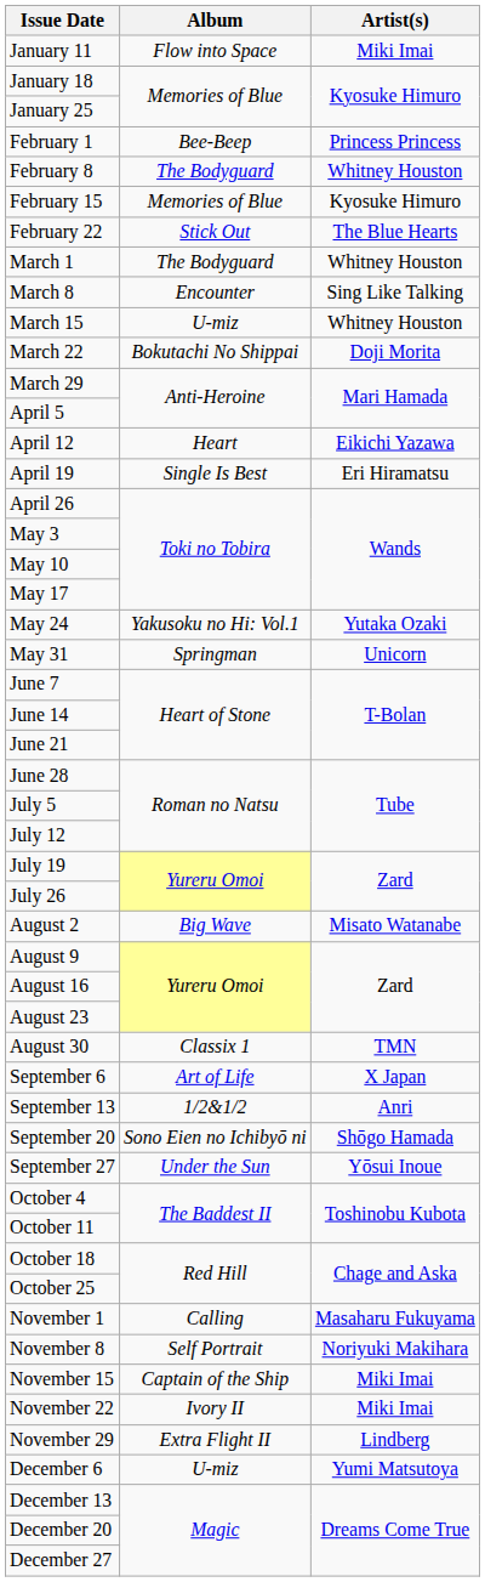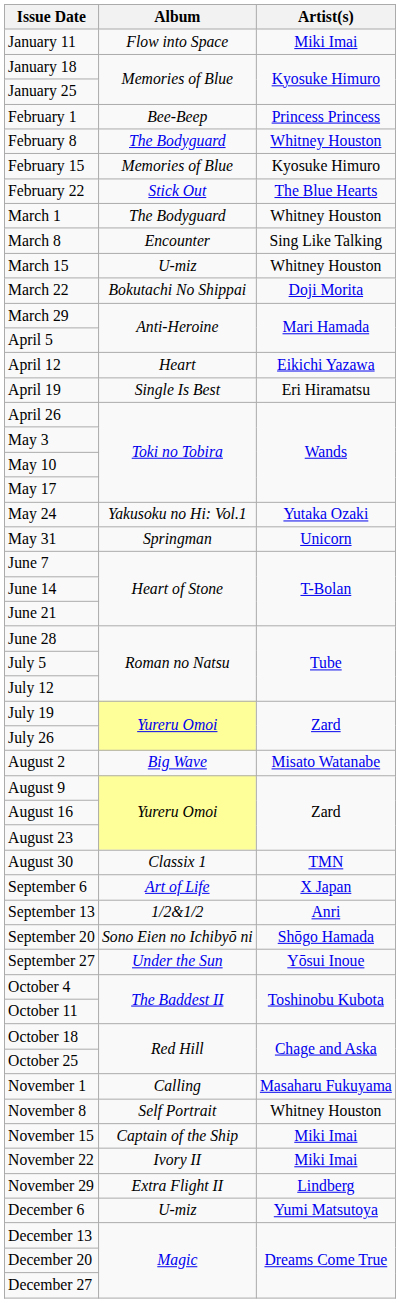 <table class="wikitable">
 <tr>
 <th style="text-align: center;">Issue Date</th>
 <th style="text-align: center;">Album</th>
 <th style="text-align: center;">Artist(s)</th>
 </tr>
 <tr>
 <td>January 11</td>
 <td style="text-align: center;"><em>Flow into Space</em></td>
 <td style="text-align: center;"><a href='#'>Miki Imai</a></td>
 </tr>
 <tr>
 <td>January 18</td>
 <td style="text-align: center;" rowspan="2"><em>Memories of Blue</em></td>
 <td style="text-align: center;" rowspan="2"><a href='#'>Kyosuke Himuro</a></td>
 </tr>
 <tr>
 <td>January 25</td>
 </tr>
 <tr>
 <td>February 1</td>
 <td style="text-align: center;"><em>Bee-Beep</em></td>
 <td style="text-align: center;"><a href='#'>Princess Princess</a></td>
 </tr>
 <tr>
 <td>February 8</td>
 <td style="text-align: center;"><em><a href='#'>The Bodyguard</a></em></td>
 <td style="text-align: center;"><a href='#'>Whitney Houston</a></td>
 </tr>
 <tr>
 <td>February 15</td>
 <td style="text-align: center;"><em>Memories of Blue</em></td>
 <td style="text-align: center;">Kyosuke Himuro</td>
 </tr>
 <tr>
 <td>February 22</td>
 <td style="text-align: center;"><em><a href='#'>Stick Out</a></em></td>
 <td style="text-align: center;"><a href='#'>The Blue Hearts</a></td>
 </tr>
 <tr>
 <td>March 1</td>
 <td style="text-align: center;"><em>The Bodyguard</em></td>
 <td style="text-align: center;">Whitney Houston</td>
 </tr>
 <tr>
 <td>March 8</td>
 <td style="text-align: center;"><em>Encounter</em></td>
 <td style="text-align: center;">Sing Like Talking</td>
 </tr>
 <tr>
 <td>March 15</td>
 <td style="text-align: center;"><em>U-miz</em></td>
 <td style="text-align: center;">Whitney Houston</td>
 </tr>
 <tr>
 <td>March 22</td>
 <td style="text-align: center;"><em>Bokutachi No Shippai</em></td>
 <td style="text-align: center;"><a href='#'>Doji Morita</a></td>
 </tr>
 <tr>
 <td>March 29</td>
 <td style="text-align: center;" rowspan="2"><em>Anti-Heroine</em></td>
 <td style="text-align: center;" rowspan="2"><a href='#'>Mari Hamada</a></td>
 </tr>
 <tr>
 <td>April 5</td>
 </tr>
 <tr>
 <td>April 12</td>
 <td style="text-align: center;"><em>Heart</em></td>
 <td style="text-align: center;"><a href='#'>Eikichi Yazawa</a></td>
 </tr>
 <tr>
 <td>April 19</td>
 <td style="text-align: center;"><em>Single Is Best</em></td>
 <td style="text-align: center;">Eri Hiramatsu</td>
 </tr>
 <tr>
 <td>April 26</td>
 <td style="text-align: center;" rowspan="4"><em><a href='#'>Toki no Tobira</a></em></td>
 <td style="text-align: center;" rowspan="4"><a href='#'>Wands</a></td>
 </tr>
 <tr>
 <td>May 3</td>
 </tr>
 <tr>
 <td>May 10</td>
 </tr>
 <tr>
 <td>May 17</td>
 </tr>
 <tr>
 <td>May 24</td>
 <td style="text-align: center;"><em>Yakusoku no Hi: Vol.1</em></td>
 <td style="text-align: center;"><a href='#'>Yutaka Ozaki</a></td>
 </tr>
 <tr>
 <td>May 31</td>
 <td style="text-align: center;"><em>Springman</em></td>
 <td style="text-align: center;"><a href='#'>Unicorn</a></td>
 </tr>
 <tr>
 <td>June 7</td>
 <td style="text-align: center;" rowspan="3"><em>Heart of Stone</em></td>
 <td style="text-align: center;" rowspan="3"><a href='#'>T-Bolan</a></td>
 </tr>
 <tr>
 <td>June 14</td>
 </tr>
 <tr>
 <td>June 21</td>
 </tr>
 <tr>
 <td>June 28</td>
 <td style="text-align: center;" rowspan="3"><em>Roman no Natsu</em></td>
 <td style="text-align: center;" rowspan="3"><a href='#'>Tube</a></td>
 </tr>
 <tr>
 <td>July 5</td>
 </tr>
 <tr>
 <td>July 12</td>
 </tr>
 <tr>
 <td>July 19</td>
 <td bgcolor=#FFFF99 style="text-align: center;" rowspan="2"><em><a href='#'>Yureru Omoi</a></em> </td>
 <td style="text-align: center;" rowspan="2"><a href='#'>Zard</a></td>
 </tr>
 <tr>
 <td>July 26</td>
 </tr>
 <tr>
 <td>August 2</td>
 <td style="text-align: center;"><em><a href='#'>Big Wave</a></em></td>
 <td style="text-align: center;"><a href='#'>Misato Watanabe</a></td>
 </tr>
 <tr>
 <td>August 9</td>
 <td bgcolor=#FFFF99 style="text-align: center;" rowspan="3"><em>Yureru Omoi</em> </td>
 <td style="text-align: center;" rowspan="3">Zard</td>
 </tr>
 <tr>
 <td>August 16</td>
 </tr>
 <tr>
 <td>August 23</td>
 </tr>
 <tr>
 <td>August 30</td>
 <td style="text-align: center;"><em>Classix 1</em></td>
 <td style="text-align: center;"><a href='#'>TMN</a></td>
 </tr>
 <tr>
 <td>September 6</td>
 <td style="text-align: center;"><em><a href='#'>Art of Life</a></em></td>
 <td style="text-align: center;"><a href='#'>X Japan</a></td>
 </tr>
 <tr>
 <td>September 13</td>
 <td style="text-align: center;"><em>1/2&1/2</em></td>
 <td style="text-align: center;"><a href='#'>Anri</a></td>
 </tr>
 <tr>
 <td>September 20</td>
 <td style="text-align: center;"><em>Sono Eien no Ichibyō ni</em></td>
 <td style="text-align: center;"><a href='#'>Shōgo Hamada</a></td>
 </tr>
 <tr>
 <td>September 27</td>
 <td style="text-align: center;"><em><a href='#'>Under the Sun</a></em></td>
 <td style="text-align: center;"><a href='#'>Yōsui Inoue</a></td>
 </tr>
 <tr>
 <td>October 4</td>
 <td style="text-align: center;" rowspan="2"><em><a href='#'>The Baddest II</a></em></td>
 <td style="text-align: center;" rowspan="2"><a href='#'>Toshinobu Kubota</a></td>
 </tr>
 <tr>
 <td>October 11</td>
 </tr>
 <tr>
 <td>October 18</td>
 <td style="text-align: center;" rowspan="2"><em>Red Hill</em></td>
 <td style="text-align: center;" rowspan="2"><a href='#'>Chage and Aska</a></td>
 </tr>
 <tr>
 <td>October 25</td>
 </tr>
 <tr>
 <td>November 1</td>
 <td style="text-align: center;"><em>Calling</em></td>
 <td style="text-align: center;"><a href='#'>Masaharu Fukuyama</a></td>
 </tr>
 <tr>
 <td>November 8</td>
 <td style="text-align: center;"><em>Self Portrait</em></td>
-<td style="text-align: center;"><a href='#'>Noriyuki Makihara</a></td>
+<td style="text-align: center;">Whitney Houston</td>
 </tr>
 <tr>
 <td>November 15</td>
 <td style="text-align: center;"><em>Captain of the Ship</em></td>
 <td style="text-align: center;"><a href='#'>Miki Imai</a></td>
 </tr>
 <tr>
 <td>November 22</td>
 <td style="text-align: center;"><em>Ivory II</em></td>
 <td style="text-align: center;"><a href='#'>Miki Imai</a></td>
 </tr>
 <tr>
 <td>November 29</td>
 <td style="text-align: center;"><em>Extra Flight II</em></td>
 <td style="text-align: center;"><a href='#'>Lindberg</a></td>
 </tr>
 <tr>
 <td>December 6</td>
 <td style="text-align: center;"><em>U-miz</em></td>
 <td style="text-align: center;"><a href='#'>Yumi Matsutoya</a></td>
 </tr>
 <tr>
 <td>December 13</td>
 <td style="text-align: center;" rowspan="3"><em><a href='#'>Magic</a></em></td>
 <td style="text-align: center;" rowspan="3"><a href='#'>Dreams Come True</a></td>
 </tr>
 <tr>
 <td>December 20</td>
 </tr>
 <tr>
 <td>December 27</td>
 </tr>
 </table>
